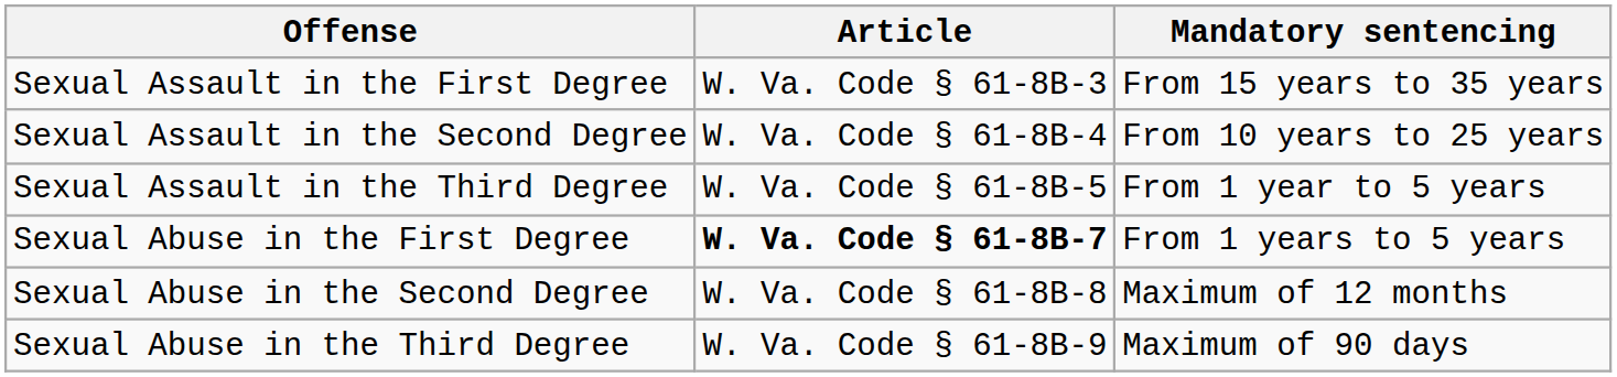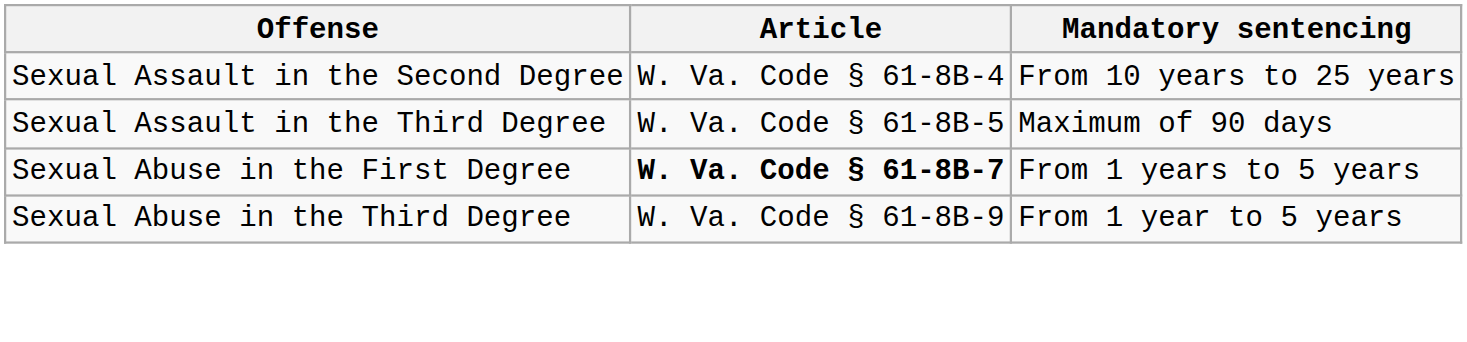 <table class="wikitable">
 <tr>
 <th>Offense</th>
 <th>Article</th>
 <th>Mandatory sentencing</th>
-</tr>
-<tr>
-<td>Sexual Assault in the First Degree</td>
-<td>W. Va. Code § 61-8B-3</td>
-<td>From 15 years to 35 years</td>
 </tr>
 <tr>
 <td>Sexual Assault in the Second Degree</td>
 <td>W. Va. Code § 61-8B-4</td>
 <td>From 10 years to 25 years</td>
 </tr>
 <tr>
 <td>Sexual Assault in the Third Degree</td>
 <td>W. Va. Code § 61-8B-5</td>
-<td>From 1 year to 5 years</td>
+<td>Maximum of 90 days</td>
 </tr>
 <tr>
 <td>Sexual Abuse in the First Degree</td>
 <td><strong>W. Va. Code § 61-8B-7</strong></td>
 <td>From 1 years to 5 years</td>
 </tr>
 <tr>
-<td>Sexual Abuse in the Second Degree</td>
-<td>W. Va. Code § 61-8B-8</td>
-<td>Maximum of 12 months</td>
-</tr>
-<tr>
 <td>Sexual Abuse in the Third Degree</td>
 <td>W. Va. Code § 61-8B-9</td>
-<td>Maximum of 90 days</td>
+<td>From 1 year to 5 years</td>
 </tr>
 </table>
